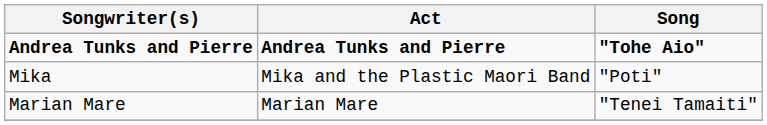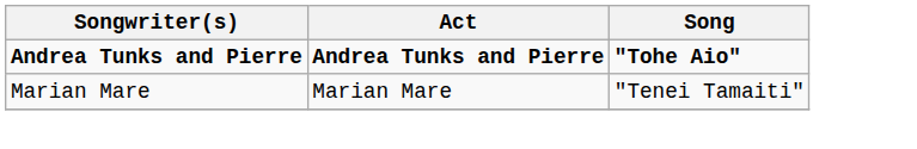 <table class="wikitable">
 <tr>
 <th>Songwriter(s)</th>
 <th>Act</th>
 <th>Song</th>
 </tr>
 <tr>
 <td><strong>Andrea Tunks and Pierre</strong></td>
 <td><strong>Andrea Tunks and Pierre</strong></td>
 <td><strong>"Tohe Aio"</strong></td>
 </tr>
 <tr>
-<td>Mika</td>
-<td>Mika and the Plastic Maori Band</td>
-<td>"Poti"</td>
-</tr>
-<tr>
 <td>Marian Mare</td>
 <td>Marian Mare</td>
 <td>"Tenei Tamaiti"</td>
 </tr>
 <tr>
 </tr>
 </table>
